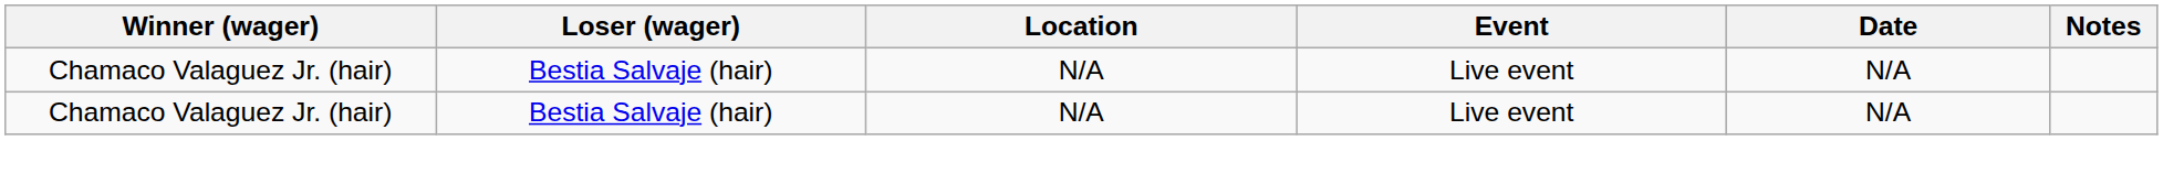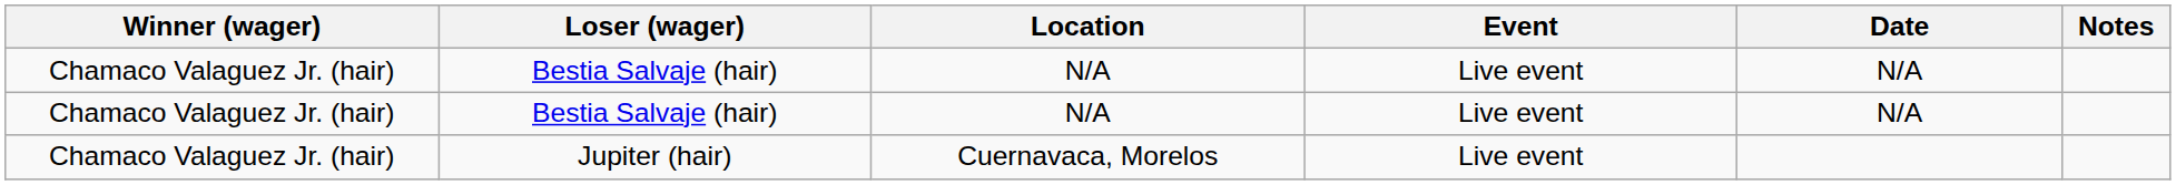 <table class="wikitable sortable" width=100%  style="text-align: center">
 <tr>
 <th width=20% scope="col">Winner (wager)</th>
 <th width=20% scope="col">Loser (wager)</th>
 <th width=20% scope="col">Location</th>
 <th width=20% scope="col">Event</th>
 <th width=15% scope="col">Date</th>
 <th class="unsortable" width=5% scope="col">Notes</th>
 </tr>
 <tr>
 <td>Chamaco Valaguez Jr. (hair)</td>
 <td><a href='#'>Bestia Salvaje</a> (hair)</td>
 <td>N/A</td>
 <td>Live event</td>
 <td>N/A</td>
 <td> </td>
 </tr>
 <tr>
 <td>Chamaco Valaguez Jr. (hair)</td>
 <td><a href='#'>Bestia Salvaje</a> (hair)</td>
 <td>N/A</td>
 <td>Live event</td>
 <td>N/A</td>
 <td> </td>
 </tr>
+<tr>
+<td>Chamaco Valaguez Jr. (hair)</td>
+<td>Jupiter (hair)</td>
+<td>Cuernavaca, Morelos</td>
+<td>Live event</td>
+<td></td>
+<td> </td>
+</tr>
 </table>
